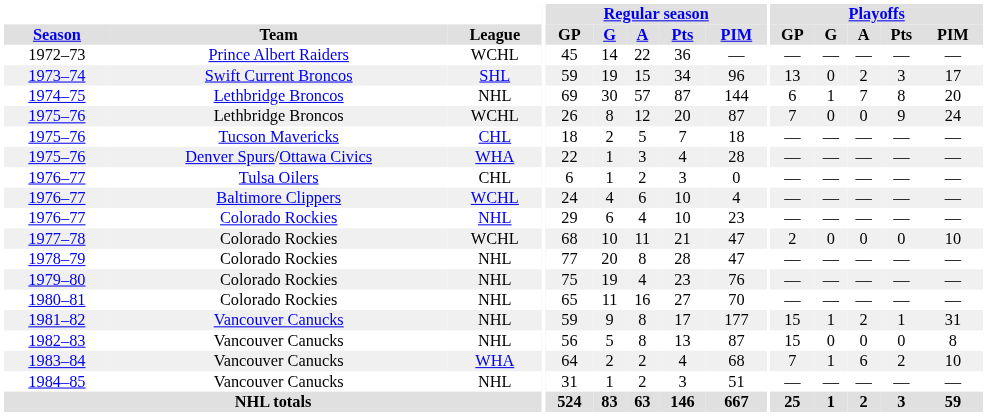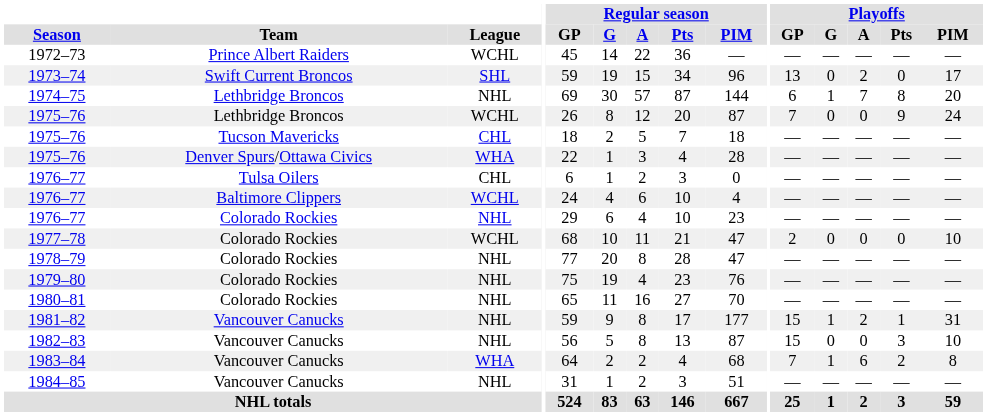 <table border="0" cellpadding="1" cellspacing="0" style="text-align:center; width:60em">
 <tr bgcolor="#e0e0e0">
 <th colspan="3" bgcolor="#ffffff"></th>
 <th rowspan="100" bgcolor="#ffffff"></th>
 <th colspan="5"><a href='#'>Regular season</a></th>
 <th rowspan="100" bgcolor="#ffffff"></th>
 <th colspan="5"><a href='#'>Playoffs</a></th>
 </tr>
 <tr bgcolor="#e0e0e0">
 <th><a href='#'>Season</a></th>
 <th>Team</th>
 <th>League</th>
 <th>GP</th>
 <th><a href='#'>G</a></th>
 <th><a href='#'>A</a></th>
 <th><a href='#'>Pts</a></th>
 <th><a href='#'>PIM</a></th>
 <th>GP</th>
 <th>G</th>
 <th>A</th>
 <th>Pts</th>
 <th>PIM</th>
 </tr>
 <tr>
 <td>1972–73</td>
 <td><a href='#'>Prince Albert Raiders</a></td>
 <td>WCHL</td>
 <td>45</td>
 <td>14</td>
 <td>22</td>
 <td>36</td>
 <td>—</td>
 <td>—</td>
 <td>—</td>
 <td>—</td>
 <td>—</td>
 <td>—</td>
 </tr>
 <tr bgcolor="#f0f0f0">
 <td><a href='#'>1973–74</a></td>
 <td><a href='#'>Swift Current Broncos</a></td>
 <td><a href='#'>SHL</a></td>
 <td>59</td>
 <td>19</td>
 <td>15</td>
 <td>34</td>
 <td>96</td>
 <td>13</td>
 <td>0</td>
 <td>2</td>
-<td>3</td>
+<td>0</td>
 <td>17</td>
 </tr>
 <tr>
 <td><a href='#'>1974–75</a></td>
 <td><a href='#'>Lethbridge Broncos</a></td>
 <td>NHL</td>
 <td>69</td>
 <td>30</td>
 <td>57</td>
 <td>87</td>
 <td>144</td>
 <td>6</td>
 <td>1</td>
 <td>7</td>
 <td>8</td>
 <td>20</td>
 </tr>
 <tr bgcolor="#f0f0f0">
 <td><a href='#'>1975–76</a></td>
 <td>Lethbridge Broncos</td>
 <td>WCHL</td>
 <td>26</td>
 <td>8</td>
 <td>12</td>
 <td>20</td>
 <td>87</td>
 <td>7</td>
 <td>0</td>
 <td>0</td>
 <td>9</td>
 <td>24</td>
 </tr>
 <tr>
 <td><a href='#'>1975–76</a></td>
 <td><a href='#'>Tucson Mavericks</a></td>
 <td><a href='#'>CHL</a></td>
 <td>18</td>
 <td>2</td>
 <td>5</td>
 <td>7</td>
 <td>18</td>
 <td>—</td>
 <td>—</td>
 <td>—</td>
 <td>—</td>
 <td>—</td>
 </tr>
 <tr bgcolor="#f0f0f0">
 <td><a href='#'>1975–76</a></td>
 <td><a href='#'>Denver Spurs</a>/<a href='#'>Ottawa Civics</a></td>
 <td><a href='#'>WHA</a></td>
 <td>22</td>
 <td>1</td>
 <td>3</td>
 <td>4</td>
 <td>28</td>
 <td>—</td>
 <td>—</td>
 <td>—</td>
 <td>—</td>
 <td>—</td>
 </tr>
 <tr>
 <td><a href='#'>1976–77</a></td>
 <td><a href='#'>Tulsa Oilers</a></td>
 <td>CHL</td>
 <td>6</td>
 <td>1</td>
 <td>2</td>
 <td>3</td>
 <td>0</td>
 <td>—</td>
 <td>—</td>
 <td>—</td>
 <td>—</td>
 <td>—</td>
 </tr>
 <tr bgcolor="#f0f0f0">
 <td><a href='#'>1976–77</a></td>
 <td><a href='#'>Baltimore Clippers</a></td>
 <td><a href='#'>WCHL</a></td>
 <td>24</td>
 <td>4</td>
 <td>6</td>
 <td>10</td>
 <td>4</td>
 <td>—</td>
 <td>—</td>
 <td>—</td>
 <td>—</td>
 <td>—</td>
 </tr>
 <tr>
 <td><a href='#'>1976–77</a></td>
 <td><a href='#'>Colorado Rockies</a></td>
 <td><a href='#'>NHL</a></td>
 <td>29</td>
 <td>6</td>
 <td>4</td>
 <td>10</td>
 <td>23</td>
 <td>—</td>
 <td>—</td>
 <td>—</td>
 <td>—</td>
 <td>—</td>
 </tr>
 <tr bgcolor="#f0f0f0">
 <td><a href='#'>1977–78</a></td>
 <td>Colorado Rockies</td>
 <td>WCHL</td>
 <td>68</td>
 <td>10</td>
 <td>11</td>
 <td>21</td>
 <td>47</td>
 <td>2</td>
 <td>0</td>
 <td>0</td>
 <td>0</td>
 <td>10</td>
 </tr>
 <tr>
 <td><a href='#'>1978–79</a></td>
 <td>Colorado Rockies</td>
 <td>NHL</td>
 <td>77</td>
 <td>20</td>
 <td>8</td>
 <td>28</td>
 <td>47</td>
 <td>—</td>
 <td>—</td>
 <td>—</td>
 <td>—</td>
 <td>—</td>
 </tr>
 <tr bgcolor="#f0f0f0">
 <td><a href='#'>1979–80</a></td>
 <td>Colorado Rockies</td>
 <td>NHL</td>
 <td>75</td>
 <td>19</td>
 <td>4</td>
 <td>23</td>
 <td>76</td>
 <td>—</td>
 <td>—</td>
 <td>—</td>
 <td>—</td>
 <td>—</td>
 </tr>
 <tr>
 <td><a href='#'>1980–81</a></td>
 <td>Colorado Rockies</td>
 <td>NHL</td>
 <td>65</td>
 <td>11</td>
 <td>16</td>
 <td>27</td>
 <td>70</td>
 <td>—</td>
 <td>—</td>
 <td>—</td>
 <td>—</td>
 <td>—</td>
 </tr>
 <tr bgcolor="#f0f0f0">
 <td><a href='#'>1981–82</a></td>
 <td><a href='#'>Vancouver Canucks</a></td>
 <td>NHL</td>
 <td>59</td>
 <td>9</td>
 <td>8</td>
 <td>17</td>
 <td>177</td>
 <td>15</td>
 <td>1</td>
 <td>2</td>
 <td>1</td>
 <td>31</td>
 </tr>
 <tr>
 <td><a href='#'>1982–83</a></td>
 <td>Vancouver Canucks</td>
 <td>NHL</td>
 <td>56</td>
 <td>5</td>
 <td>8</td>
 <td>13</td>
 <td>87</td>
 <td>15</td>
 <td>0</td>
 <td>0</td>
-<td>0</td>
-<td>8</td>
+<td>3</td>
+<td>10</td>
 </tr>
 <tr bgcolor="#f0f0f0">
 <td><a href='#'>1983–84</a></td>
 <td>Vancouver Canucks</td>
 <td><a href='#'>WHA</a></td>
 <td>64</td>
 <td>2</td>
 <td>2</td>
 <td>4</td>
 <td>68</td>
 <td>7</td>
 <td>1</td>
 <td>6</td>
 <td>2</td>
-<td>10</td>
+<td>8</td>
 </tr>
 <tr>
 <td><a href='#'>1984–85</a></td>
 <td>Vancouver Canucks</td>
 <td>NHL</td>
 <td>31</td>
 <td>1</td>
 <td>2</td>
 <td>3</td>
 <td>51</td>
 <td>—</td>
 <td>—</td>
 <td>—</td>
 <td>—</td>
 <td>—</td>
 </tr>
 <tr bgcolor="#e0e0e0">
 <th colspan="3">NHL totals</th>
 <th>524</th>
 <th>83</th>
 <th>63</th>
 <th>146</th>
 <th>667</th>
 <th>25</th>
 <th>1</th>
 <th>2</th>
 <th>3</th>
 <th>59</th>
 </tr>
 </table>
